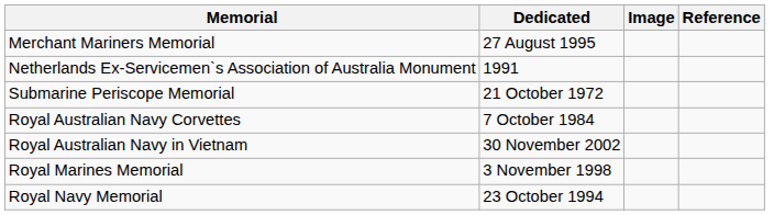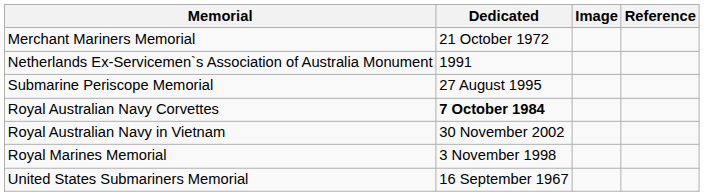 <table class="wikitable">
 <tr>
 <th>Memorial</th>
 <th>Dedicated</th>
 <th>Image</th>
 <th>Reference</th>
 </tr>
 <tr>
 <td>Merchant Mariners Memorial</td>
-<td>27 August 1995</td>
+<td>21 October 1972</td>
 <td></td>
 <td></td>
 </tr>
 <tr>
 <td>Netherlands Ex-Servicemen`s Association of Australia Monument</td>
 <td>1991</td>
 <td></td>
 <td></td>
 </tr>
 <tr>
 <td>Submarine Periscope Memorial</td>
-<td>21 October 1972</td>
+<td>27 August 1995</td>
 <td></td>
 <td></td>
 </tr>
 <tr>
 <td>Royal Australian Navy Corvettes</td>
-<td>7 October 1984</td>
+<td><strong>7 October 1984</strong></td>
 <td></td>
 <td></td>
 </tr>
 <tr>
 <td>Royal Australian Navy in Vietnam</td>
 <td>30 November 2002</td>
 <td></td>
 <td></td>
 </tr>
 <tr>
 <td>Royal Marines Memorial</td>
 <td>3 November 1998</td>
 <td></td>
 <td></td>
 </tr>
 <tr>
-<td>Royal Navy Memorial</td>
-<td>23 October 1994</td>
+<td>United States Submariners Memorial</td>
+<td>16 September 1967</td>
 <td></td>
 <td></td>
 </tr>
 </table>
